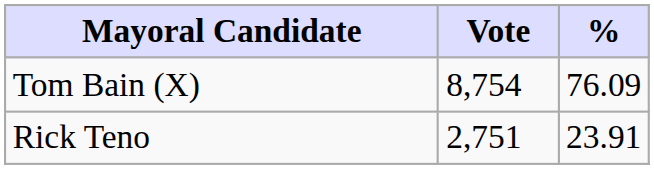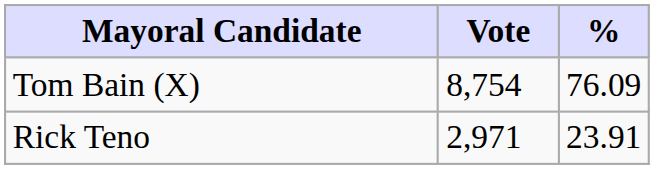 <table class="wikitable">
 <tr>
 <th style="background:#ddf; width:200px;">Mayoral Candidate </th>
 <th style="background:#ddf; width:50px;">Vote</th>
 <th style="background:#ddf; width:30px;">%</th>
 </tr>
 <tr>
 <td>Tom Bain (X)</td>
 <td>8,754</td>
 <td>76.09</td>
 </tr>
 <tr>
 <td>Rick Teno</td>
-<td>2,751</td>
+<td>2,971</td>
 <td>23.91</td>
 </tr>
 </table>
